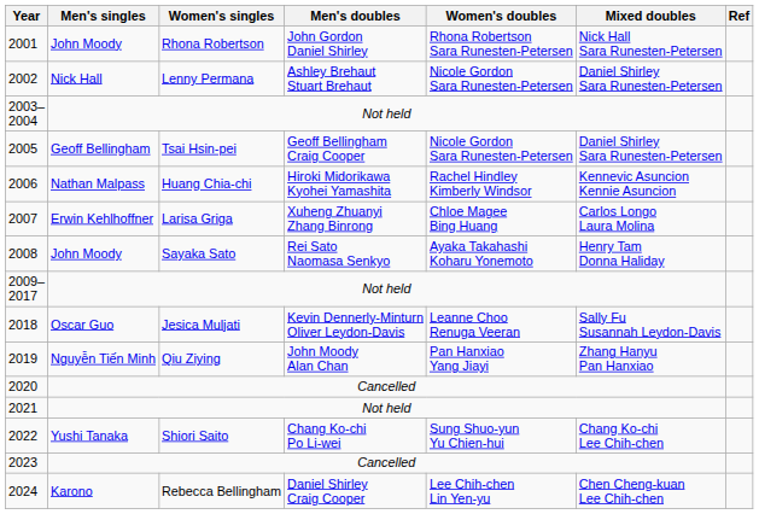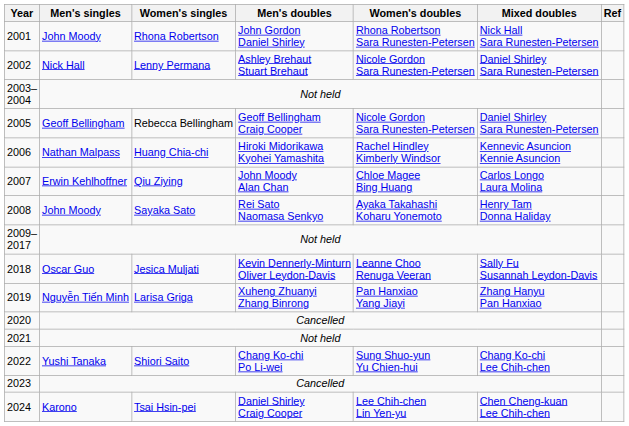 <table class=wikitable style="font-size:90%;">
 <tr>
 <th>Year</th>
 <th>Men's singles</th>
 <th>Women's singles</th>
 <th>Men's doubles</th>
 <th>Women's doubles</th>
 <th>Mixed doubles</th>
 <th>Ref</th>
 </tr>
 <tr>
 <td>2001</td>
 <td> <a href='#'>John Moody</a></td>
 <td> <a href='#'>Rhona Robertson</a></td>
 <td> <a href='#'>John Gordon</a><br> <a href='#'>Daniel Shirley</a></td>
 <td> <a href='#'>Rhona Robertson</a><br> <a href='#'>Sara Runesten-Petersen</a></td>
 <td> <a href='#'>Nick Hall</a><br> <a href='#'>Sara Runesten-Petersen</a></td>
 <td></td>
 </tr>
 <tr>
 <td>2002</td>
 <td> <a href='#'>Nick Hall</a></td>
 <td> <a href='#'>Lenny Permana</a></td>
 <td> <a href='#'>Ashley Brehaut</a><br> <a href='#'>Stuart Brehaut</a></td>
 <td> <a href='#'>Nicole Gordon</a><br> <a href='#'>Sara Runesten-Petersen</a></td>
 <td> <a href='#'>Daniel Shirley</a><br> <a href='#'>Sara Runesten-Petersen</a></td>
 <td></td>
 </tr>
 <tr>
 <td>2003–<br>2004</td>
 <td colspan=5 align=center><em>Not held</em></td>
 </tr>
 <tr>
 <td>2005</td>
 <td> <a href='#'>Geoff Bellingham</a></td>
-<td> <a href='#'>Tsai Hsin-pei</a></td>
+<td> Rebecca Bellingham</td>
 <td> <a href='#'>Geoff Bellingham</a><br> <a href='#'>Craig Cooper</a></td>
 <td> <a href='#'>Nicole Gordon</a><br> <a href='#'>Sara Runesten-Petersen</a></td>
 <td> <a href='#'>Daniel Shirley</a><br> <a href='#'>Sara Runesten-Petersen</a></td>
 <td></td>
 </tr>
 <tr>
 <td>2006</td>
 <td> <a href='#'>Nathan Malpass</a></td>
 <td> <a href='#'>Huang Chia-chi</a></td>
 <td> <a href='#'>Hiroki Midorikawa</a><br> <a href='#'>Kyohei Yamashita</a></td>
 <td> <a href='#'>Rachel Hindley</a><br> <a href='#'>Kimberly Windsor</a></td>
 <td> <a href='#'>Kennevic Asuncion</a><br> <a href='#'>Kennie Asuncion</a></td>
 <td></td>
 </tr>
 <tr>
 <td>2007</td>
 <td> <a href='#'>Erwin Kehlhoffner</a></td>
-<td> <a href='#'>Larisa Griga</a></td>
-<td> <a href='#'>Xuheng Zhuanyi</a><br> <a href='#'>Zhang Binrong</a></td>
+<td> <a href='#'>Qiu Ziying</a></td>
+<td> <a href='#'>John Moody</a><br> <a href='#'>Alan Chan</a></td>
 <td> <a href='#'>Chloe Magee</a><br> <a href='#'>Bing Huang</a></td>
 <td> <a href='#'>Carlos Longo</a><br> <a href='#'>Laura Molina</a></td>
 <td></td>
 </tr>
 <tr>
 <td>2008</td>
 <td> <a href='#'>John Moody</a></td>
 <td> <a href='#'>Sayaka Sato</a></td>
 <td> <a href='#'>Rei Sato</a><br> <a href='#'>Naomasa Senkyo</a></td>
 <td> <a href='#'>Ayaka Takahashi</a><br> <a href='#'>Koharu Yonemoto</a></td>
 <td> <a href='#'>Henry Tam</a><br> <a href='#'>Donna Haliday</a></td>
 <td></td>
 </tr>
 <tr>
 <td>2009–<br>2017</td>
 <td colspan=5 align=center><em>Not held</em></td>
 </tr>
 <tr>
 <td>2018</td>
 <td> <a href='#'>Oscar Guo</a></td>
 <td> <a href='#'>Jesica Muljati</a></td>
 <td> <a href='#'>Kevin Dennerly-Minturn</a><br> <a href='#'>Oliver Leydon-Davis</a></td>
 <td> <a href='#'>Leanne Choo</a><br> <a href='#'>Renuga Veeran</a></td>
 <td> <a href='#'>Sally Fu</a><br> <a href='#'>Susannah Leydon-Davis</a></td>
 <td></td>
 </tr>
 <tr>
 <td>2019</td>
 <td> <a href='#'>Nguyễn Tiến Minh</a></td>
-<td> <a href='#'>Qiu Ziying</a></td>
-<td> <a href='#'>John Moody</a><br> <a href='#'>Alan Chan</a></td>
+<td> <a href='#'>Larisa Griga</a></td>
+<td> <a href='#'>Xuheng Zhuanyi</a><br> <a href='#'>Zhang Binrong</a></td>
 <td> <a href='#'>Pan Hanxiao</a><br> <a href='#'>Yang Jiayi</a></td>
 <td> <a href='#'>Zhang Hanyu</a><br> <a href='#'>Pan Hanxiao</a></td>
 <td></td>
 </tr>
 <tr>
 <td>2020</td>
 <td colspan="5" align="center"><em>Cancelled</em></td>
 <td></td>
 </tr>
 <tr>
 <td>2021</td>
 <td colspan=5 align=center><em>Not held</em></td>
 </tr>
 <tr>
 <td>2022</td>
 <td> <a href='#'>Yushi Tanaka</a></td>
 <td> <a href='#'>Shiori Saito</a></td>
 <td> <a href='#'>Chang Ko-chi</a><br> <a href='#'>Po Li-wei</a></td>
 <td> <a href='#'>Sung Shuo-yun</a><br> <a href='#'>Yu Chien-hui</a></td>
 <td> <a href='#'>Chang Ko-chi</a><br> <a href='#'>Lee Chih-chen</a></td>
 <td></td>
 </tr>
 <tr>
 <td>2023</td>
 <td colspan="5" align="center"><em>Cancelled</em></td>
 <td></td>
 </tr>
 <tr>
 <td>2024</td>
 <td> <a href='#'>Karono</a></td>
-<td> Rebecca Bellingham</td>
+<td> <a href='#'>Tsai Hsin-pei</a></td>
 <td> <a href='#'>Daniel Shirley</a><br> <a href='#'>Craig Cooper</a></td>
 <td> <a href='#'>Lee Chih-chen</a><br> <a href='#'>Lin Yen-yu</a></td>
 <td> <a href='#'>Chen Cheng-kuan</a><br> <a href='#'>Lee Chih-chen</a></td>
 <td></td>
 </tr>
 </table>
